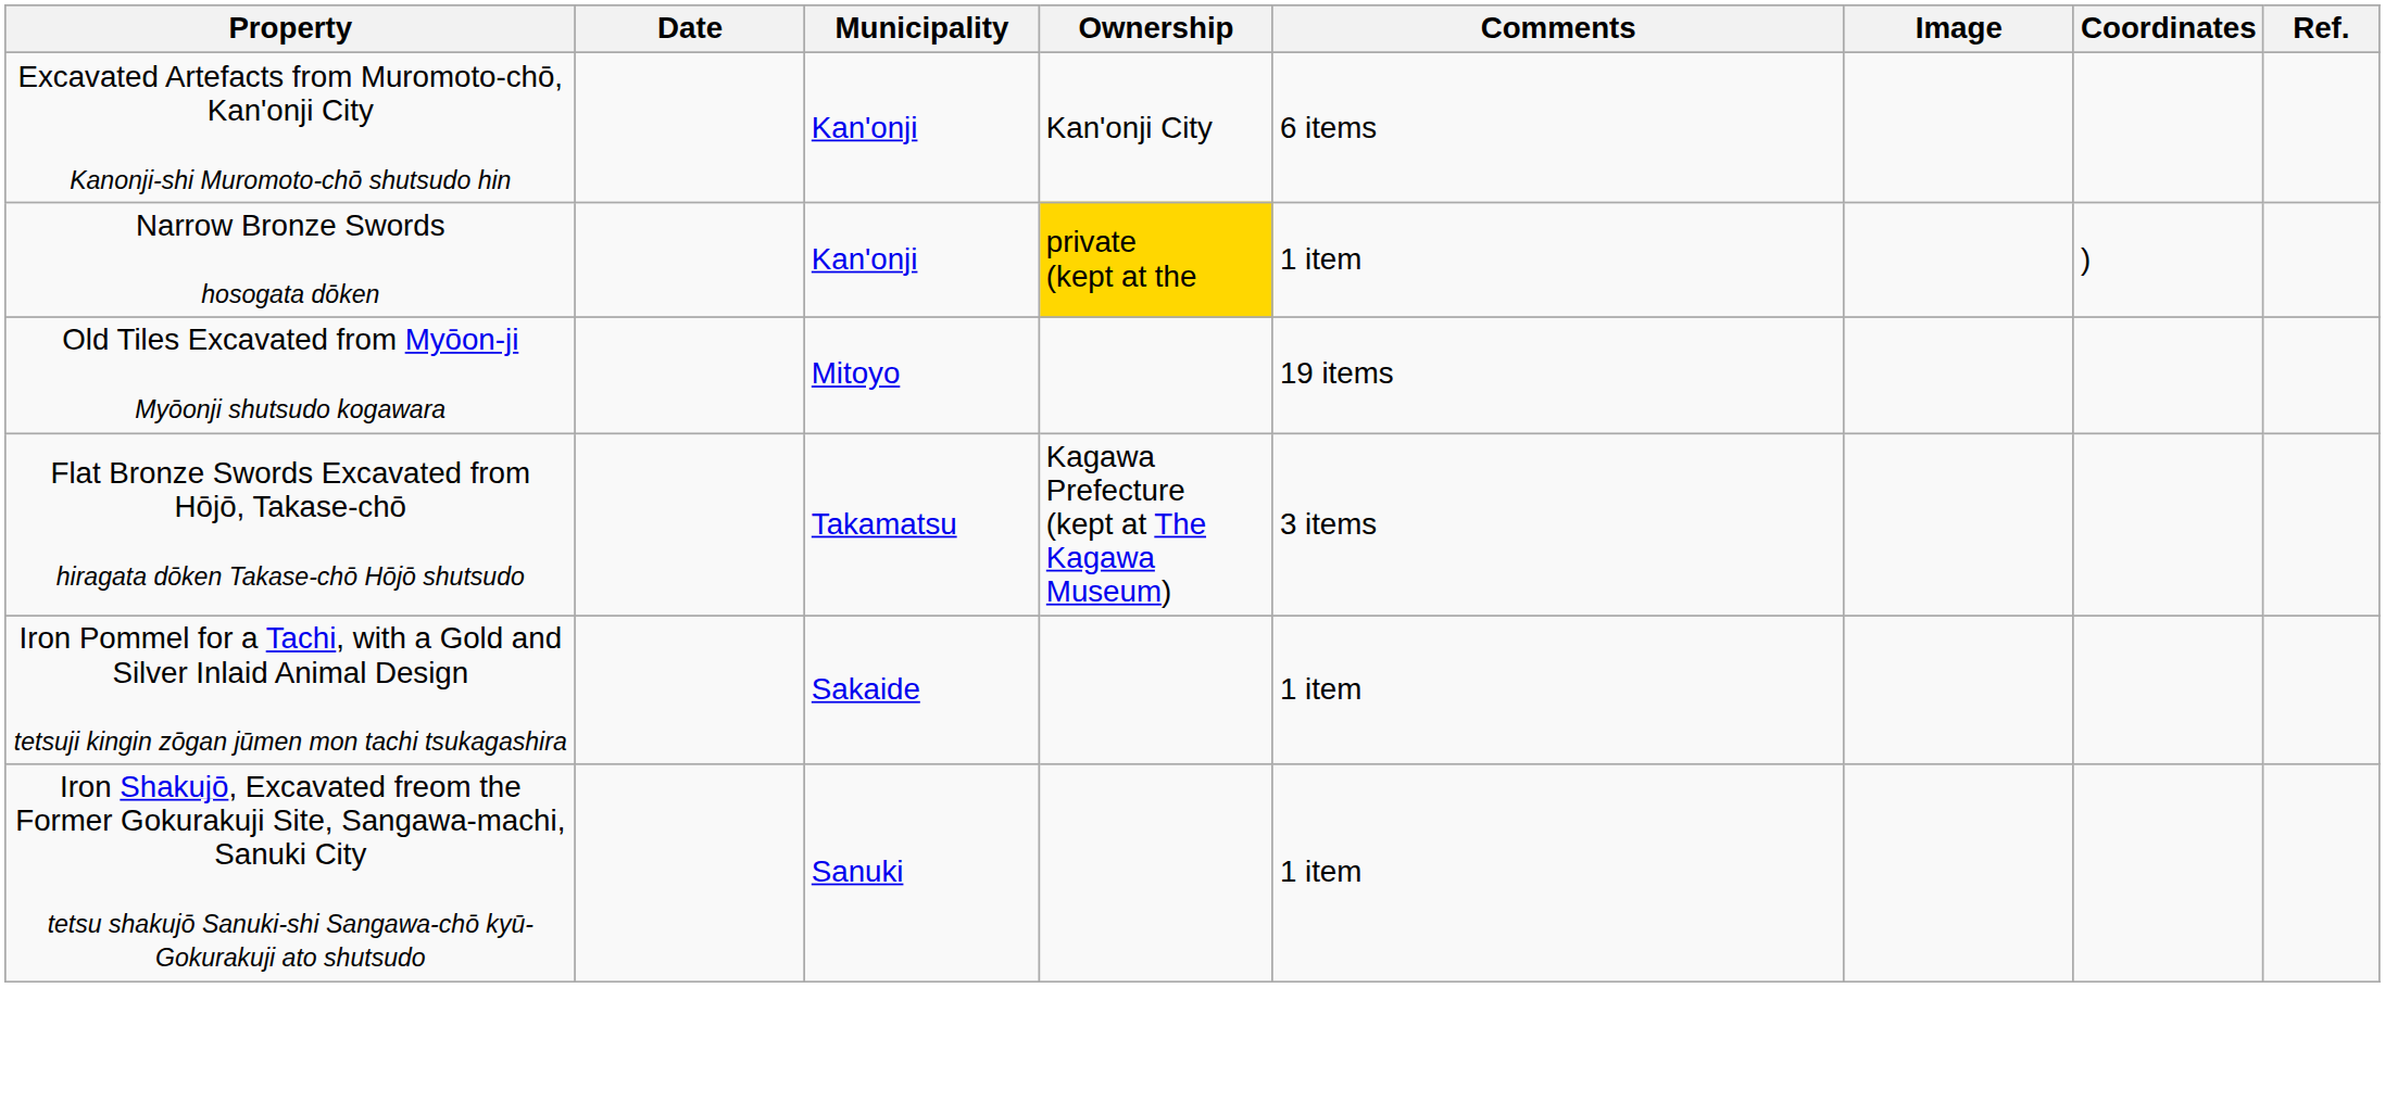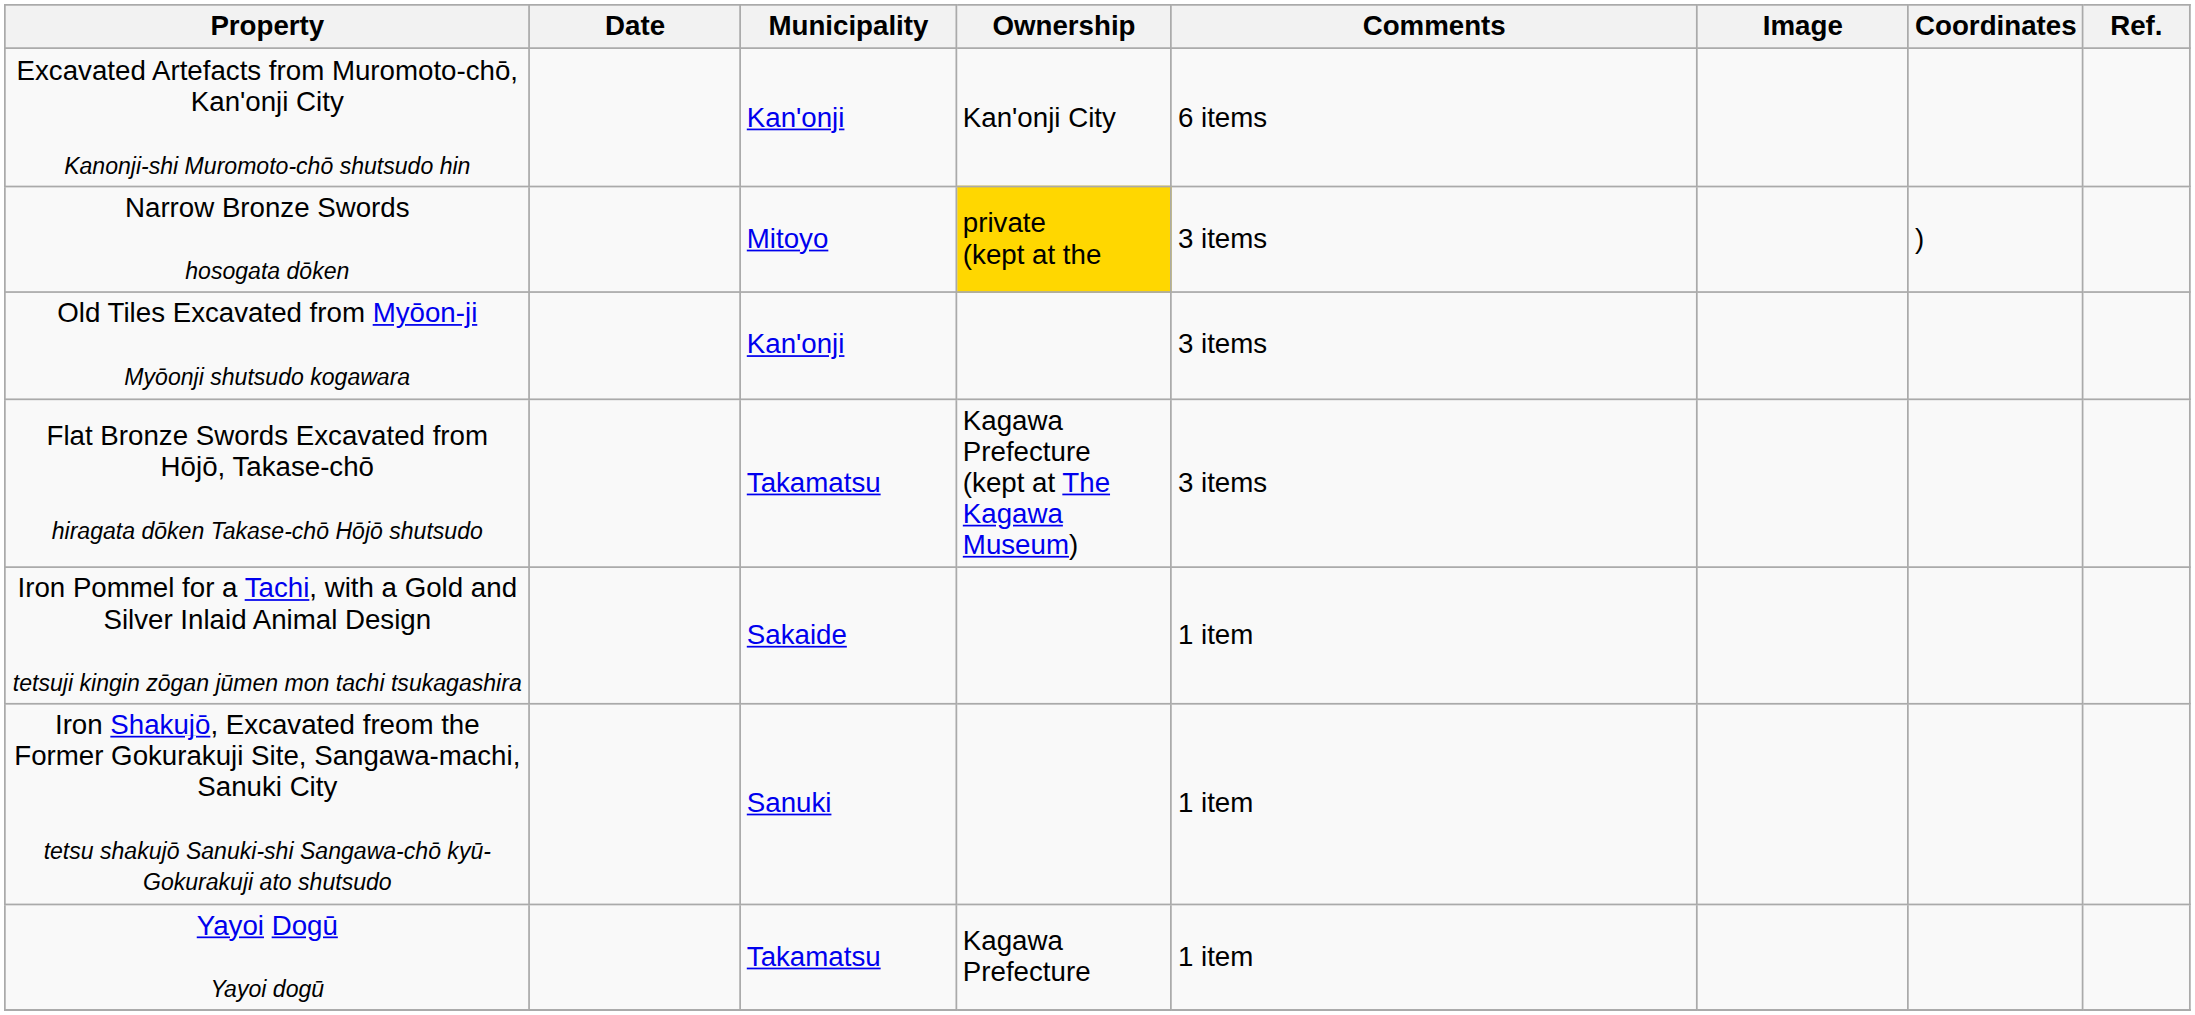 <table class="wikitable sortable"  style="width:100%;">
 <tr>
 <th width="25%" align="left">Property</th>
 <th width="10%" align="left">Date</th>
 <th width="10%" align="left">Municipality</th>
 <th width="10%" align="left">Ownership</th>
 <th width="25%" align="left" class="unsortable">Comments</th>
 <th width="10%" align="left" class="unsortable">Image</th>
 <th width="5%" align="left" class="unsortable">Coordinates</th>
 <th width="5%" align="left" class="unsortable">Ref.</th>
 </tr>
 <tr>
 <td align="center">Excavated Artefacts from Muromoto-chō, Kan'onji City<br><br><small><em>Kanonji-shi Muromoto-chō shutsudo hin</em></small></td>
 <td></td>
 <td><a href='#'>Kan'onji</a></td>
 <td>Kan'onji City</td>
 <td>6 items</td>
 <td></td>
 <td></td>
 <td></td>
 </tr>
 <tr>
 <td align="center">Narrow Bronze Swords<br><br><small><em>hosogata dōken</em></small></td>
 <td></td>
-<td><a href='#'>Kan'onji</a></td>
+<td><a href='#'>Mitoyo</a></td>
 <td style="background: gold;">private<br>(kept at the </td>
-<td>1 item</td>
+<td>3 items</td>
 <td></td>
 <td>)</td>
 <td></td>
 </tr>
 <tr>
 <td align="center">Old Tiles Excavated from <a href='#'>Myōon-ji</a><br><br><small><em>Myōonji shutsudo kogawara</em></small></td>
 <td></td>
-<td><a href='#'>Mitoyo</a></td>
+<td><a href='#'>Kan'onji</a></td>
 <td></td>
-<td>19 items</td>
+<td>3 items</td>
 <td></td>
 <td></td>
 <td></td>
 </tr>
 <tr>
 <td align="center">Flat Bronze Swords Excavated from Hōjō, Takase-chō<br><br><small><em>hiragata dōken Takase-chō Hōjō shutsudo</em></small></td>
 <td></td>
 <td><a href='#'>Takamatsu</a></td>
 <td>Kagawa Prefecture<br>(kept at <a href='#'>The Kagawa Museum</a>)</td>
 <td>3 items</td>
 <td></td>
 <td></td>
 <td></td>
 </tr>
 <tr>
 <td align="center">Iron Pommel for a <a href='#'>Tachi</a>, with a Gold and Silver Inlaid Animal Design<br><br><small><em>tetsuji kingin zōgan jūmen mon tachi tsukagashira</em></small></td>
 <td></td>
 <td><a href='#'>Sakaide</a></td>
 <td></td>
 <td>1 item</td>
 <td></td>
 <td></td>
 <td></td>
 </tr>
 <tr>
 <td align="center">Iron <a href='#'>Shakujō</a>, Excavated freom the Former Gokurakuji Site, Sangawa-machi, Sanuki City<br><br><small><em>tetsu shakujō Sanuki-shi Sangawa-chō kyū-Gokurakuji ato shutsudo</em></small></td>
 <td></td>
 <td><a href='#'>Sanuki</a></td>
 <td></td>
 <td>1 item</td>
 <td></td>
 <td></td>
 <td></td>
 </tr>
 <tr>
+<td align="center"><a href='#'>Yayoi</a> <a href='#'>Dogū</a><br><br><small><em>Yayoi dogū</em></small></td>
+<td></td>
+<td><a href='#'>Takamatsu</a></td>
+<td>Kagawa Prefecture</td>
+<td>1 item</td>
+<td></td>
+<td></td>
+<td></td>
+</tr>
+<tr>
 </tr>
 </table>
